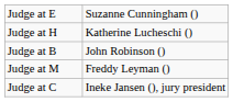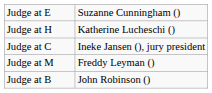 <table class="wikitable">
 <tr>
 <td width=100>Judge at E</td>
 <td>Suzanne Cunningham ()</td>
 </tr>
 <tr>
 <td>Judge at H</td>
 <td>Katherine Lucheschi ()</td>
 </tr>
 <tr>
-<td>Judge at B</td>
-<td>John Robinson ()</td>
+<td>Judge at C</td>
+<td>Ineke Jansen (), jury president</td>
 </tr>
 <tr>
 <td>Judge at M</td>
 <td>Freddy Leyman ()</td>
 </tr>
 <tr>
-<td>Judge at C</td>
-<td>Ineke Jansen (), jury president</td>
+<td>Judge at B</td>
+<td>John Robinson ()</td>
 </tr>
 </table>
